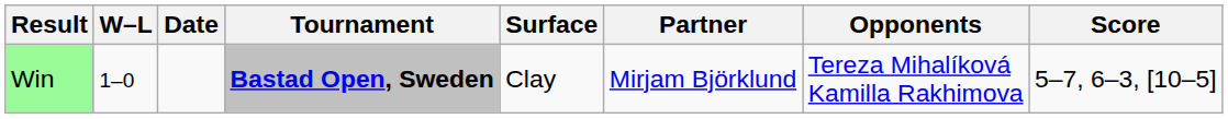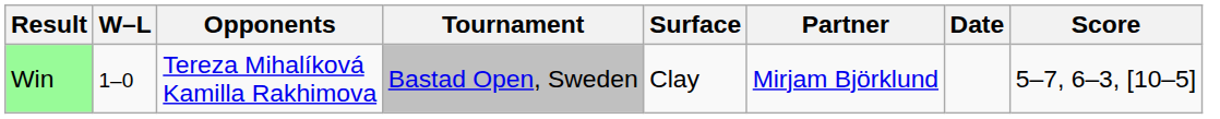 <table class="sortable wikitable">
 <tr>
 <th>Result</th>
 <th class="unsortable">W–L</th>
-<th>Date</th>
+<th>Opponents</th>
 <th>Tournament</th>
 <th>Surface</th>
 <th>Partner</th>
-<th>Opponents</th>
+<th>Date</th>
 <th class="unsortable">Score</th>
 </tr>
 <tr>
 <td style="background:#98fb98;">Win</td>
 <td><small>1–0</small></td>
-<td><a href='#'></a></td>
-<td bgcolor=silver><strong><a href='#'>Bastad Open</a>, Sweden</strong></td>
+<td> <a href='#'>Tereza Mihalíková</a> <br>  <a href='#'>Kamilla Rakhimova</a></td>
+<td bgcolor=silver><a href='#'>Bastad Open</a>, Sweden</td>
 <td>Clay</td>
 <td> <a href='#'>Mirjam Björklund</a></td>
-<td> <a href='#'>Tereza Mihalíková</a> <br>  <a href='#'>Kamilla Rakhimova</a></td>
+<td><a href='#'></a></td>
 <td>5–7, 6–3, [10–5]</td>
 </tr>
 </table>
